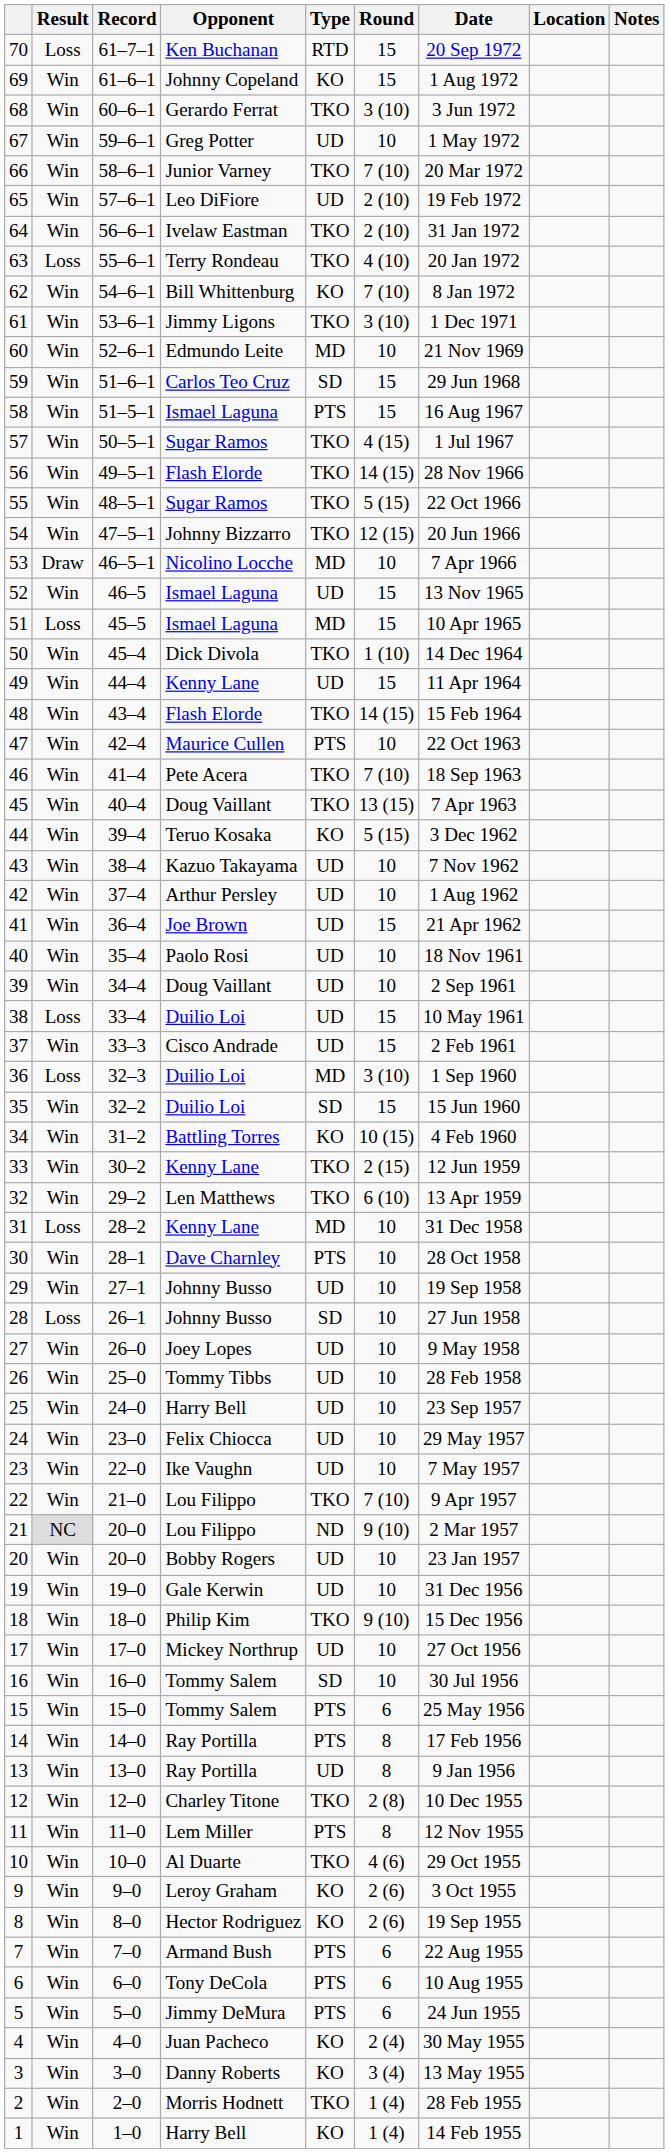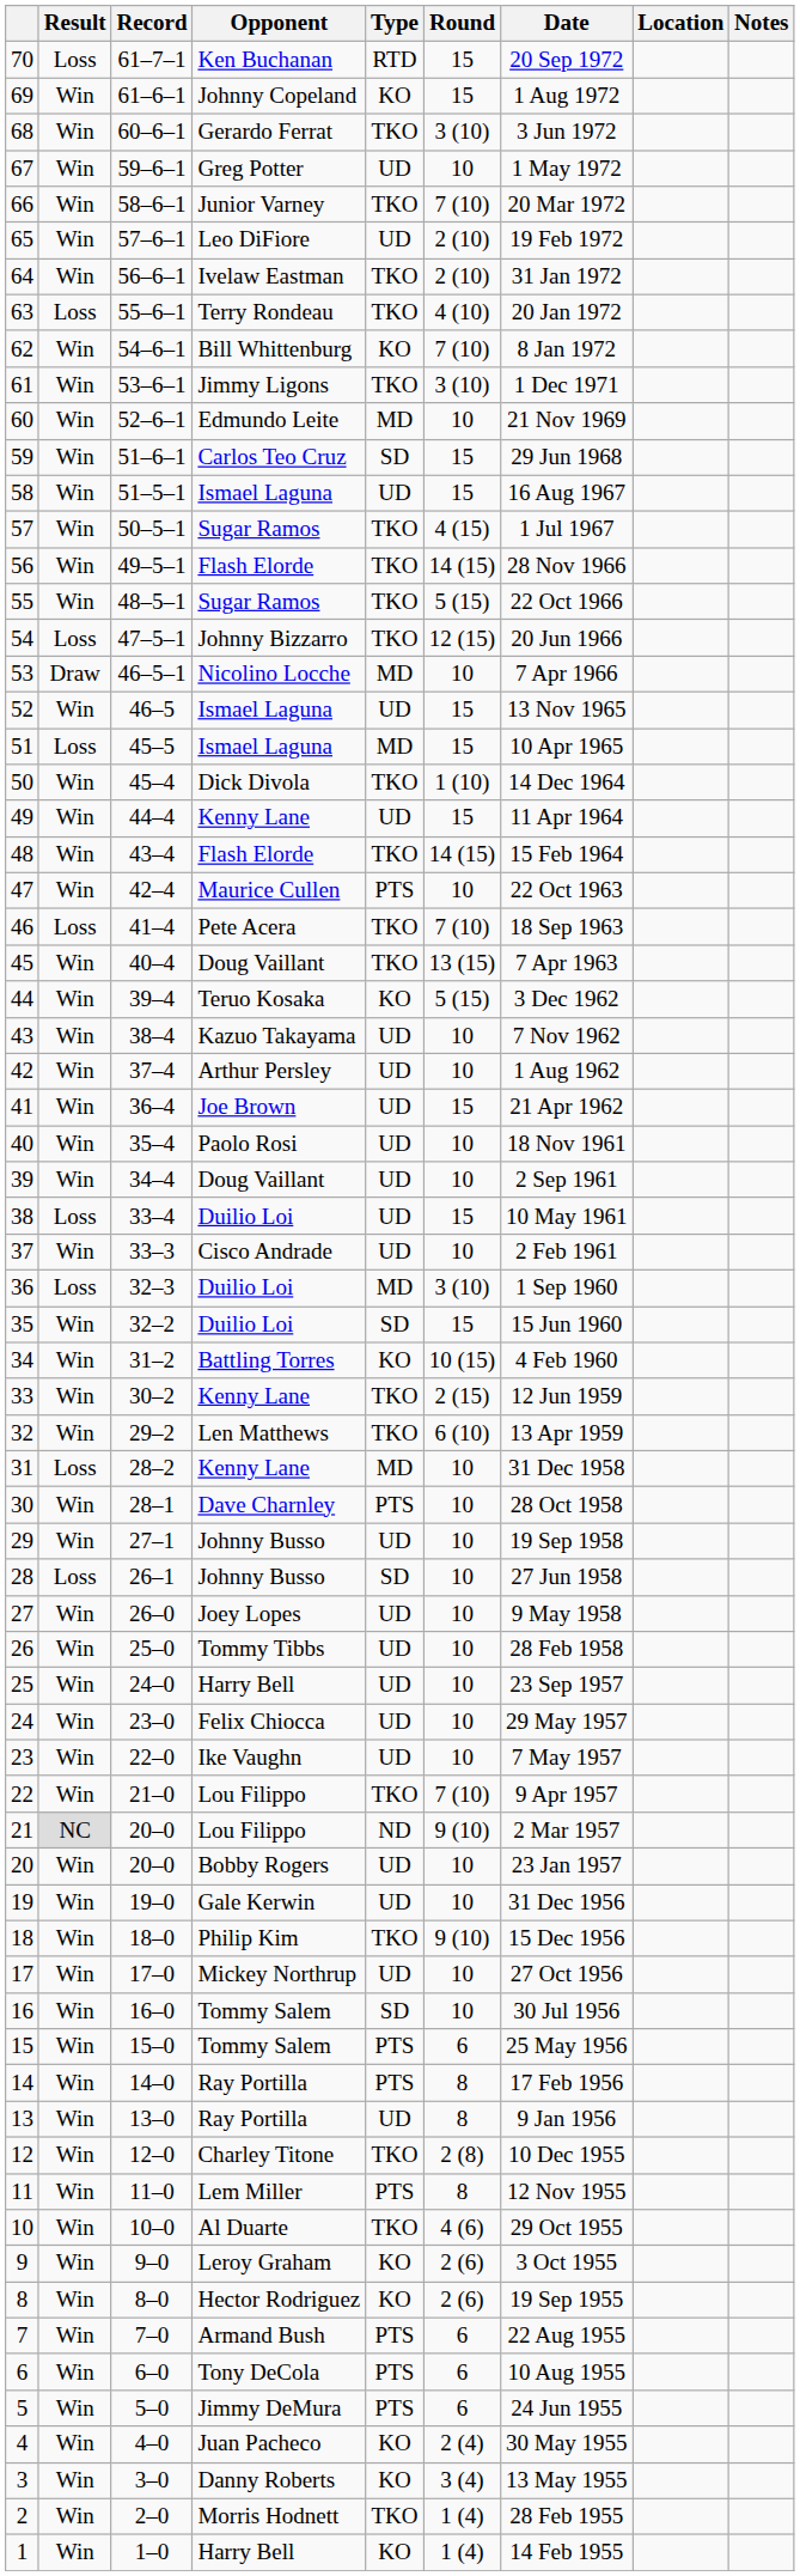 <table class="wikitable" style="text-align:center">
 <tr>
 <th></th>
 <th>Result</th>
 <th>Record</th>
 <th>Opponent</th>
 <th>Type</th>
 <th>Round</th>
 <th>Date</th>
 <th>Location</th>
 <th>Notes</th>
 </tr>
 <tr align=center>
 <td>70</td>
 <td>Loss</td>
 <td>61–7–1 </td>
 <td align=left><a href='#'>Ken Buchanan</a></td>
 <td>RTD</td>
 <td>15</td>
 <td><a href='#'>20 Sep 1972</a></td>
 <td align=left></td>
 <td align=left></td>
 </tr>
 <tr align=center>
 <td>69</td>
 <td>Win</td>
 <td>61–6–1 </td>
 <td align=left>Johnny Copeland</td>
 <td>KO</td>
 <td>15</td>
 <td>1 Aug 1972</td>
 <td align=left></td>
 <td align=left></td>
 </tr>
 <tr align=center>
 <td>68</td>
 <td>Win</td>
 <td>60–6–1 </td>
 <td align=left>Gerardo Ferrat</td>
 <td>TKO</td>
 <td>3 (10)</td>
 <td>3 Jun 1972</td>
 <td align=left></td>
 <td align=left></td>
 </tr>
 <tr align=center>
 <td>67</td>
 <td>Win</td>
 <td>59–6–1 </td>
 <td align=left>Greg Potter</td>
 <td>UD</td>
 <td>10</td>
 <td>1 May 1972</td>
 <td align=left></td>
 <td align=left></td>
 </tr>
 <tr align=center>
 <td>66</td>
 <td>Win</td>
 <td>58–6–1 </td>
 <td align=left>Junior Varney</td>
 <td>TKO</td>
 <td>7 (10)</td>
 <td>20 Mar 1972</td>
 <td align=left></td>
 <td align=left></td>
 </tr>
 <tr align=center>
 <td>65</td>
 <td>Win</td>
 <td>57–6–1 </td>
 <td align=left>Leo DiFiore</td>
 <td>UD</td>
 <td>2 (10)</td>
 <td>19 Feb 1972</td>
 <td align=left></td>
 <td align=left></td>
 </tr>
 <tr align=center>
 <td>64</td>
 <td>Win</td>
 <td>56–6–1 </td>
 <td align=left>Ivelaw Eastman</td>
 <td>TKO</td>
 <td>2 (10)</td>
 <td>31 Jan 1972</td>
 <td align=left></td>
 <td align=left></td>
 </tr>
 <tr align=center>
 <td>63</td>
 <td>Loss</td>
 <td>55–6–1 </td>
 <td align=left>Terry Rondeau</td>
 <td>TKO</td>
 <td>4 (10)</td>
 <td>20 Jan 1972</td>
 <td align=left></td>
 <td align=left></td>
 </tr>
 <tr align=center>
 <td>62</td>
 <td>Win</td>
 <td>54–6–1 </td>
 <td align=left>Bill Whittenburg</td>
 <td>KO</td>
 <td>7 (10)</td>
 <td>8 Jan 1972</td>
 <td align=left></td>
 <td align=left></td>
 </tr>
 <tr align=center>
 <td>61</td>
 <td>Win</td>
 <td>53–6–1 </td>
 <td align=left>Jimmy Ligons</td>
 <td>TKO</td>
 <td>3 (10)</td>
 <td>1 Dec 1971</td>
 <td align=left></td>
 <td align=left></td>
 </tr>
 <tr align=center>
 <td>60</td>
 <td>Win</td>
 <td>52–6–1 </td>
 <td align=left>Edmundo Leite</td>
 <td>MD</td>
 <td>10</td>
 <td>21 Nov 1969</td>
 <td align=left></td>
 <td align=left></td>
 </tr>
 <tr align=center>
 <td>59</td>
 <td>Win</td>
 <td>51–6–1 </td>
 <td align=left><a href='#'>Carlos Teo Cruz</a></td>
 <td>SD</td>
 <td>15</td>
 <td>29 Jun 1968</td>
 <td align=left></td>
 <td align=left></td>
 </tr>
 <tr align=center>
 <td>58</td>
 <td>Win</td>
 <td>51–5–1 </td>
 <td align=left><a href='#'>Ismael Laguna</a></td>
-<td>PTS</td>
+<td>UD</td>
 <td>15</td>
 <td>16 Aug 1967</td>
 <td align=left></td>
 <td align=left></td>
 </tr>
 <tr align=center>
 <td>57</td>
 <td>Win</td>
 <td>50–5–1 </td>
 <td align=left><a href='#'>Sugar Ramos</a></td>
 <td>TKO</td>
 <td>4 (15)</td>
 <td>1 Jul 1967</td>
 <td align=left></td>
 <td align=left></td>
 </tr>
 <tr align=center>
 <td>56</td>
 <td>Win</td>
 <td>49–5–1 </td>
 <td align=left><a href='#'>Flash Elorde</a></td>
 <td>TKO</td>
 <td>14 (15)</td>
 <td>28 Nov 1966</td>
 <td align=left></td>
 <td align=left></td>
 </tr>
 <tr align=center>
 <td>55</td>
 <td>Win</td>
 <td>48–5–1 </td>
 <td align=left><a href='#'>Sugar Ramos</a></td>
 <td>TKO</td>
 <td>5 (15)</td>
 <td>22 Oct 1966</td>
 <td align=left></td>
 <td align=left></td>
 </tr>
 <tr align=center>
 <td>54</td>
-<td>Win</td>
+<td>Loss</td>
 <td>47–5–1 </td>
 <td align=left>Johnny Bizzarro</td>
 <td>TKO</td>
 <td>12 (15)</td>
 <td>20 Jun 1966</td>
 <td align=left></td>
 <td align=left></td>
 </tr>
 <tr align=center>
 <td>53</td>
 <td>Draw</td>
 <td>46–5–1 </td>
 <td align=left><a href='#'>Nicolino Locche</a></td>
 <td>MD</td>
 <td>10</td>
 <td>7 Apr 1966</td>
 <td align=left></td>
 <td align=left></td>
 </tr>
 <tr align=center>
 <td>52</td>
 <td>Win</td>
 <td>46–5 </td>
 <td align=left><a href='#'>Ismael Laguna</a></td>
 <td>UD</td>
 <td>15</td>
 <td>13 Nov 1965</td>
 <td align=left></td>
 <td align=left></td>
 </tr>
 <tr align=center>
 <td>51</td>
 <td>Loss</td>
 <td>45–5 </td>
 <td align=left><a href='#'>Ismael Laguna</a></td>
 <td>MD</td>
 <td>15</td>
 <td>10 Apr 1965</td>
 <td align=left></td>
 <td align=left></td>
 </tr>
 <tr align=center>
 <td>50</td>
 <td>Win</td>
 <td>45–4 </td>
 <td align=left>Dick Divola</td>
 <td>TKO</td>
 <td>1 (10)</td>
 <td>14 Dec 1964</td>
 <td align=left></td>
 <td align=left></td>
 </tr>
 <tr align=center>
 <td>49</td>
 <td>Win</td>
 <td>44–4 </td>
 <td align=left><a href='#'>Kenny Lane</a></td>
 <td>UD</td>
 <td>15</td>
 <td>11 Apr 1964</td>
 <td align=left></td>
 <td align=left></td>
 </tr>
 <tr align=center>
 <td>48</td>
 <td>Win</td>
 <td>43–4 </td>
 <td align=left><a href='#'>Flash Elorde</a></td>
 <td>TKO</td>
 <td>14 (15)</td>
 <td>15 Feb 1964</td>
 <td align=left></td>
 <td align=left></td>
 </tr>
 <tr align=center>
 <td>47</td>
 <td>Win</td>
 <td>42–4 </td>
 <td align=left><a href='#'>Maurice Cullen</a></td>
 <td>PTS</td>
 <td>10</td>
 <td>22 Oct 1963</td>
 <td align=left></td>
 <td align=left></td>
 </tr>
 <tr align=center>
 <td>46</td>
-<td>Win</td>
+<td>Loss</td>
 <td>41–4 </td>
 <td align=left>Pete Acera</td>
 <td>TKO</td>
 <td>7 (10)</td>
 <td>18 Sep 1963</td>
 <td align=left></td>
 <td align=left></td>
 </tr>
 <tr align=center>
 <td>45</td>
 <td>Win</td>
 <td>40–4 </td>
 <td align=left>Doug Vaillant</td>
 <td>TKO</td>
 <td>13 (15)</td>
 <td>7 Apr 1963</td>
 <td align=left></td>
 <td align=left></td>
 </tr>
 <tr align=center>
 <td>44</td>
 <td>Win</td>
 <td>39–4 </td>
 <td align=left>Teruo Kosaka</td>
 <td>KO</td>
 <td>5 (15)</td>
 <td>3 Dec 1962</td>
 <td align=left></td>
 <td align=left></td>
 </tr>
 <tr align=center>
 <td>43</td>
 <td>Win</td>
 <td>38–4 </td>
 <td align=left>Kazuo Takayama</td>
 <td>UD</td>
 <td>10</td>
 <td>7 Nov 1962</td>
 <td align=left></td>
 <td></td>
 </tr>
 <tr align=center>
 <td>42</td>
 <td>Win</td>
 <td>37–4 </td>
 <td align=left>Arthur Persley</td>
 <td>UD</td>
 <td>10</td>
 <td>1 Aug 1962</td>
 <td align=left></td>
 <td></td>
 </tr>
 <tr>
 <td>41</td>
 <td>Win</td>
 <td>36–4 </td>
 <td align=left><a href='#'>Joe Brown</a></td>
 <td>UD</td>
 <td>15</td>
 <td>21 Apr 1962</td>
 <td align=left></td>
 <td align=left></td>
 </tr>
 <tr align=center>
 <td>40</td>
 <td>Win</td>
 <td>35–4 </td>
 <td align=left>Paolo Rosi</td>
 <td>UD</td>
 <td>10</td>
 <td>18 Nov 1961</td>
 <td align=left></td>
 <td align=left></td>
 </tr>
 <tr align=center>
 <td>39</td>
 <td>Win</td>
 <td>34–4 </td>
 <td align=left>Doug Vaillant</td>
 <td>UD</td>
 <td>10</td>
 <td>2 Sep 1961</td>
 <td align=left></td>
 <td align=left></td>
 </tr>
 <tr align=center>
 <td>38</td>
 <td>Loss</td>
 <td>33–4 </td>
 <td align=left><a href='#'>Duilio Loi</a></td>
 <td>UD</td>
 <td>15</td>
 <td>10 May 1961</td>
 <td align=left></td>
 <td align=left></td>
 </tr>
 <tr align=center>
 <td>37</td>
 <td>Win</td>
 <td>33–3 </td>
 <td align=left>Cisco Andrade</td>
 <td>UD</td>
-<td>15</td>
+<td>10</td>
 <td>2 Feb 1961</td>
 <td align=left></td>
 <td align=left></td>
 </tr>
 <tr align=center>
 <td>36</td>
 <td>Loss</td>
 <td>32–3 </td>
 <td align=left><a href='#'>Duilio Loi</a></td>
 <td>MD</td>
 <td>3 (10)</td>
 <td>1 Sep 1960</td>
 <td align=left></td>
 <td align=left></td>
 </tr>
 <tr align=center>
 <td>35</td>
 <td>Win</td>
 <td>32–2 </td>
 <td align=left><a href='#'>Duilio Loi</a></td>
 <td>SD</td>
 <td>15</td>
 <td>15 Jun 1960</td>
 <td align=left></td>
 <td align=left></td>
 </tr>
 <tr align=center>
 <td>34</td>
 <td>Win</td>
 <td>31–2 </td>
 <td align=left><a href='#'>Battling Torres</a></td>
 <td>KO</td>
 <td>10 (15)</td>
 <td>4 Feb 1960</td>
 <td align=left></td>
 <td align=left></td>
 </tr>
 <tr align=center>
 <td>33</td>
 <td>Win</td>
 <td>30–2 </td>
 <td align=left><a href='#'>Kenny Lane</a></td>
 <td>TKO</td>
 <td>2 (15)</td>
 <td>12 Jun 1959</td>
 <td align=left></td>
 <td align=left></td>
 </tr>
 <tr align=center>
 <td>32</td>
 <td>Win</td>
 <td>29–2 </td>
 <td align=left>Len Matthews</td>
 <td>TKO</td>
 <td>6 (10)</td>
 <td>13 Apr 1959</td>
 <td align=left></td>
 <td align=left></td>
 </tr>
 <tr align=center>
 <td>31</td>
 <td>Loss</td>
 <td>28–2 </td>
 <td align=left><a href='#'>Kenny Lane</a></td>
 <td>MD</td>
 <td>10</td>
 <td>31 Dec 1958</td>
 <td align=left></td>
 <td align=left></td>
 </tr>
 <tr align=center>
 <td>30</td>
 <td>Win</td>
 <td>28–1 </td>
 <td align=left><a href='#'>Dave Charnley</a></td>
 <td>PTS</td>
 <td>10</td>
 <td>28 Oct 1958</td>
 <td align=left></td>
 <td align=left></td>
 </tr>
 <tr align=center>
 <td>29</td>
 <td>Win</td>
 <td>27–1 </td>
 <td align=left>Johnny Busso</td>
 <td>UD</td>
 <td>10</td>
 <td>19 Sep 1958</td>
 <td align=left></td>
 <td align=left></td>
 </tr>
 <tr align=center>
 <td>28</td>
 <td>Loss</td>
 <td>26–1 </td>
 <td align=left>Johnny Busso</td>
 <td>SD</td>
 <td>10</td>
 <td>27 Jun 1958</td>
 <td align=left></td>
 <td align=left></td>
 </tr>
 <tr align=center>
 <td>27</td>
 <td>Win</td>
 <td>26–0 </td>
 <td align=left>Joey Lopes</td>
 <td>UD</td>
 <td>10</td>
 <td>9 May 1958</td>
 <td align=left></td>
 <td align=left></td>
 </tr>
 <tr align=center>
 <td>26</td>
 <td>Win</td>
 <td>25–0 </td>
 <td align=left>Tommy Tibbs</td>
 <td>UD</td>
 <td>10</td>
 <td>28 Feb 1958</td>
 <td align=left></td>
 <td align=left></td>
 </tr>
 <tr align=center>
 <td>25</td>
 <td>Win</td>
 <td>24–0 </td>
 <td align=left>Harry Bell</td>
 <td>UD</td>
 <td>10</td>
 <td>23 Sep 1957</td>
 <td align=left></td>
 <td align=left></td>
 </tr>
 <tr align=center>
 <td>24</td>
 <td>Win</td>
 <td>23–0 </td>
 <td align=left>Felix Chiocca</td>
 <td>UD</td>
 <td>10</td>
 <td>29 May 1957</td>
 <td align=left></td>
 <td align=left></td>
 </tr>
 <tr align=center>
 <td>23</td>
 <td>Win</td>
 <td>22–0 </td>
 <td align=left>Ike Vaughn</td>
 <td>UD</td>
 <td>10</td>
 <td>7 May 1957</td>
 <td align=left></td>
 <td align=left></td>
 </tr>
 <tr align=center>
 <td>22</td>
 <td>Win</td>
 <td>21–0 </td>
 <td align=left>Lou Filippo</td>
 <td>TKO</td>
 <td>7 (10)</td>
 <td>9 Apr 1957</td>
 <td align=left></td>
 <td align=left></td>
 </tr>
 <tr align=center>
 <td>21</td>
 <td style="background:#ddd;">NC</td>
 <td>20–0 </td>
 <td align=left>Lou Filippo</td>
 <td>ND</td>
 <td>9 (10)</td>
 <td>2 Mar 1957</td>
 <td align=left></td>
 <td align=left></td>
 </tr>
 <tr align=center>
 <td>20</td>
 <td>Win</td>
 <td>20–0</td>
 <td align=left>Bobby Rogers</td>
 <td>UD</td>
 <td>10</td>
 <td>23 Jan 1957</td>
 <td align=left></td>
 <td align=left></td>
 </tr>
 <tr>
 <td>19</td>
 <td>Win</td>
 <td>19–0</td>
 <td align=left>Gale Kerwin</td>
 <td>UD</td>
 <td>10</td>
 <td>31 Dec 1956</td>
 <td align=left></td>
 <td></td>
 </tr>
 <tr>
 <td>18</td>
 <td>Win</td>
 <td>18–0</td>
 <td align=left>Philip Kim</td>
 <td>TKO</td>
 <td>9 (10)</td>
 <td>15 Dec 1956</td>
 <td align=left></td>
 <td></td>
 </tr>
 <tr>
 <td>17</td>
 <td>Win</td>
 <td>17–0</td>
 <td align=left>Mickey Northrup</td>
 <td>UD</td>
 <td>10</td>
 <td>27 Oct 1956</td>
 <td align=left></td>
 <td></td>
 </tr>
 <tr>
 <td>16</td>
 <td>Win</td>
 <td>16–0</td>
 <td align=left>Tommy Salem</td>
 <td>SD</td>
 <td>10</td>
 <td>30 Jul 1956</td>
 <td align=left></td>
 <td></td>
 </tr>
 <tr>
 <td>15</td>
 <td>Win</td>
 <td>15–0</td>
 <td align=left>Tommy Salem</td>
 <td>PTS</td>
 <td>6</td>
 <td>25 May 1956</td>
 <td align=left></td>
 <td></td>
 </tr>
 <tr>
 <td>14</td>
 <td>Win</td>
 <td>14–0</td>
 <td align=left>Ray Portilla</td>
 <td>PTS</td>
 <td>8</td>
 <td>17 Feb 1956</td>
 <td align=left></td>
 <td></td>
 </tr>
 <tr>
 <td>13</td>
 <td>Win</td>
 <td>13–0</td>
 <td align=left>Ray Portilla</td>
 <td>UD</td>
 <td>8</td>
 <td>9 Jan 1956</td>
 <td align=left></td>
 <td></td>
 </tr>
 <tr>
 <td>12</td>
 <td>Win</td>
 <td>12–0</td>
 <td align=left>Charley Titone</td>
 <td>TKO</td>
 <td>2 (8)</td>
 <td>10 Dec 1955</td>
 <td align=left></td>
 <td></td>
 </tr>
 <tr>
 <td>11</td>
 <td>Win</td>
 <td>11–0</td>
 <td align=left>Lem Miller</td>
 <td>PTS</td>
 <td>8</td>
 <td>12 Nov 1955</td>
 <td align=left></td>
 <td></td>
 </tr>
 <tr>
 <td>10</td>
 <td>Win</td>
 <td>10–0</td>
 <td align=left>Al Duarte</td>
 <td>TKO</td>
 <td>4 (6)</td>
 <td>29 Oct 1955</td>
 <td align=left></td>
 <td></td>
 </tr>
 <tr>
 <td>9</td>
 <td>Win</td>
 <td>9–0</td>
 <td align=left>Leroy Graham</td>
 <td>KO</td>
 <td>2 (6)</td>
 <td>3 Oct 1955</td>
 <td align=left></td>
 <td></td>
 </tr>
 <tr>
 <td>8</td>
 <td>Win</td>
 <td>8–0</td>
 <td align=left>Hector Rodriguez</td>
 <td>KO</td>
 <td>2 (6)</td>
 <td>19 Sep 1955</td>
 <td align=left></td>
 <td></td>
 </tr>
 <tr>
 <td>7</td>
 <td>Win</td>
 <td>7–0</td>
 <td align=left>Armand Bush</td>
 <td>PTS</td>
 <td>6</td>
 <td>22 Aug 1955</td>
 <td align=left></td>
 <td></td>
 </tr>
 <tr>
 <td>6</td>
 <td>Win</td>
 <td>6–0</td>
 <td align=left>Tony DeCola</td>
 <td>PTS</td>
 <td>6</td>
 <td>10 Aug 1955</td>
 <td align=left></td>
 <td></td>
 </tr>
 <tr>
 <td>5</td>
 <td>Win</td>
 <td>5–0</td>
 <td align=left>Jimmy DeMura</td>
 <td>PTS</td>
 <td>6</td>
 <td>24 Jun 1955</td>
 <td align=left></td>
 <td></td>
 </tr>
 <tr>
 <td>4</td>
 <td>Win</td>
 <td>4–0</td>
 <td align=left>Juan Pacheco</td>
 <td>KO</td>
 <td>2 (4)</td>
 <td>30 May 1955</td>
 <td align=left></td>
 <td></td>
 </tr>
 <tr>
 <td>3</td>
 <td>Win</td>
 <td>3–0</td>
 <td align=left>Danny Roberts</td>
 <td>KO</td>
 <td>3 (4)</td>
 <td>13 May 1955</td>
 <td align=left></td>
 <td></td>
 </tr>
 <tr>
 <td>2</td>
 <td>Win</td>
 <td>2–0</td>
 <td align=left>Morris Hodnett</td>
 <td>TKO</td>
 <td>1 (4)</td>
 <td>28 Feb 1955</td>
 <td align=left></td>
 <td></td>
 </tr>
 <tr>
 <td>1</td>
 <td>Win</td>
 <td>1–0</td>
 <td align=left>Harry Bell</td>
 <td>KO</td>
 <td>1 (4)</td>
 <td>14 Feb 1955</td>
 <td align=left></td>
 <td></td>
 </tr>
 <tr>
 </tr>
 </table>
